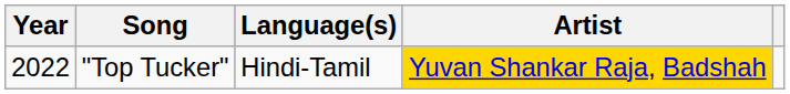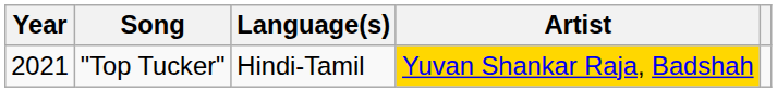 <table class="wikitable plainrowheaders">
 <tr>
 <th>Year</th>
 <th>Song</th>
 <th>Language(s)</th>
 <th>Artist</th>
 <th class="unsortable"></th>
 </tr>
 <tr>
-<td>2022</td>
+<td>2021</td>
 <td>"Top Tucker"</td>
 <td>Hindi-Tamil</td>
 <td style="background: gold;"><a href='#'>Yuvan Shankar Raja</a>, <a href='#'>Badshah</a></td>
 <td></td>
 </tr>
 </table>
